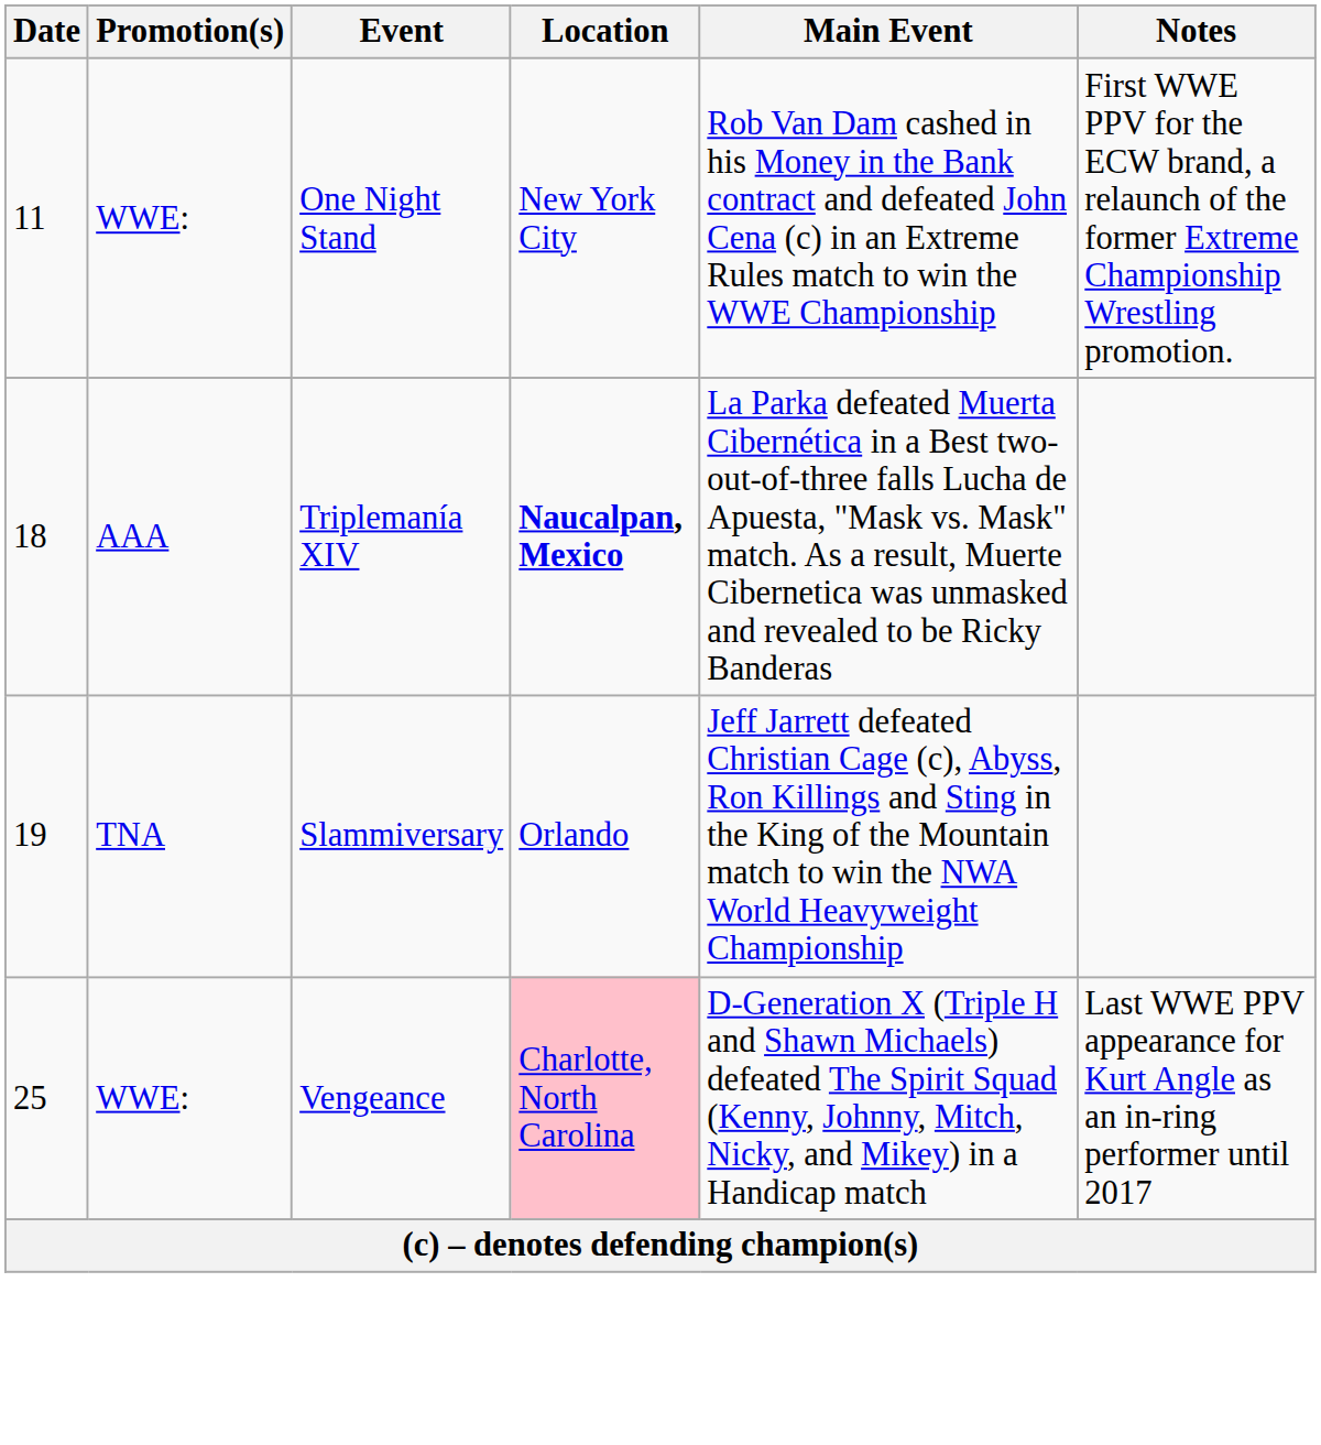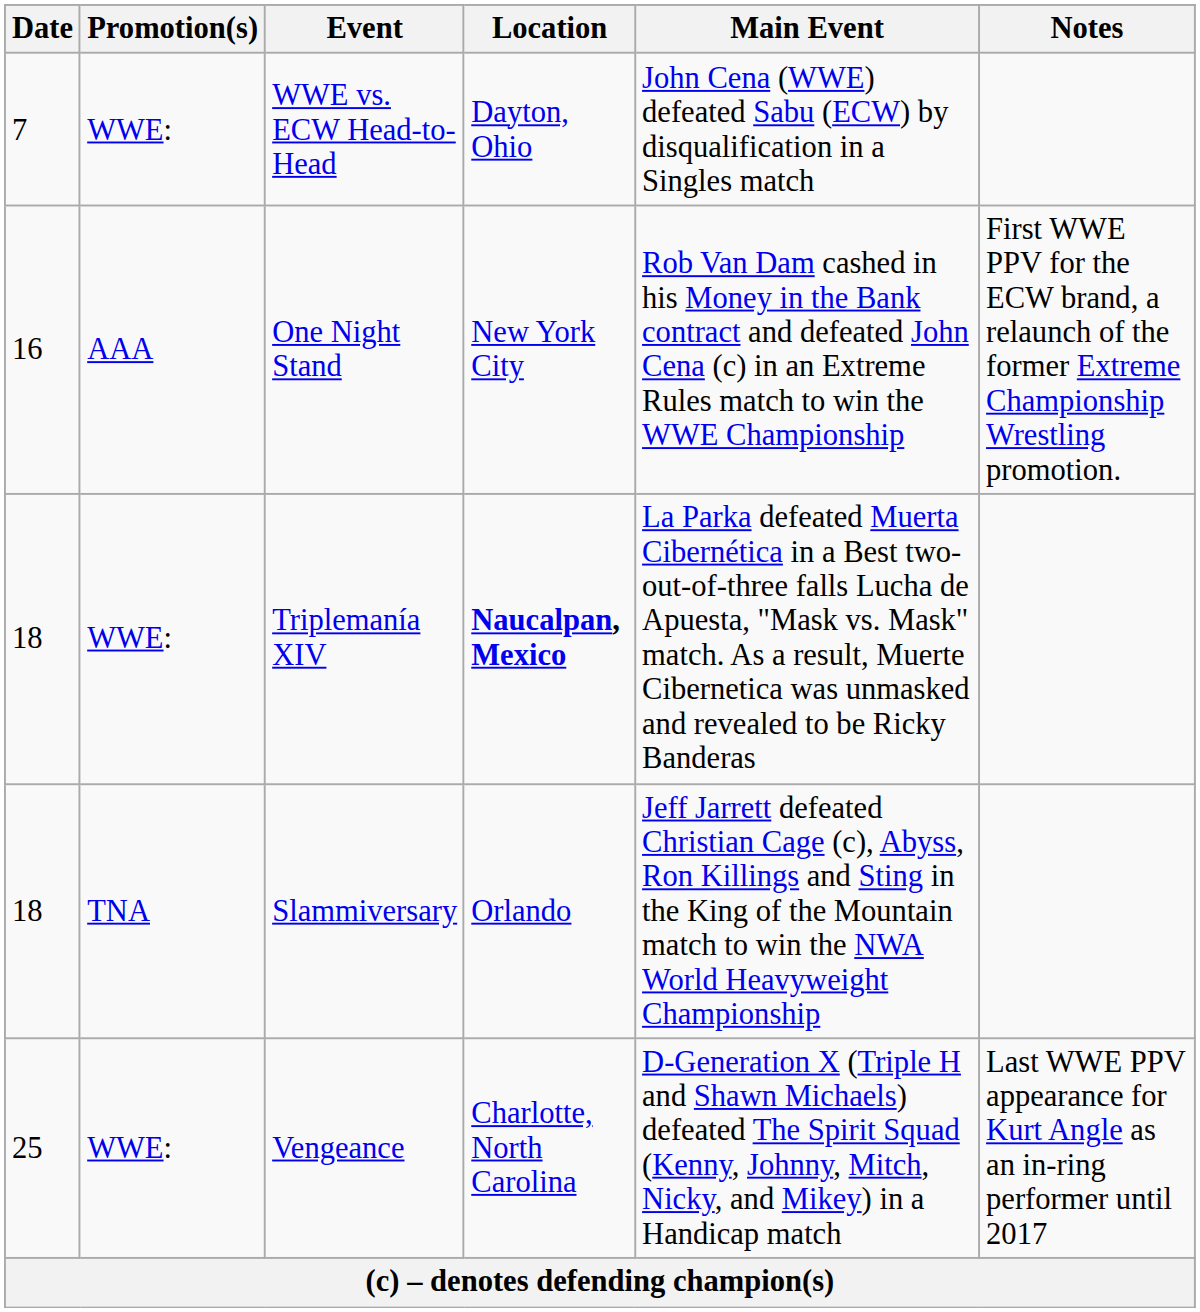 <table class="wikitable" style="width:100%;">
 <tr>
 <th width=5%>Date</th>
 <th width=5%>Promotion(s)</th>
 <th style="width:15%;">Event</th>
 <th style="width:15%;">Location</th>
 <th style="width:40%;">Main Event</th>
 <th style="width:20%;">Notes</th>
 </tr>
 <tr>
-<td>11</td>
+<td>7</td>
 <td><a href='#'>WWE</a>:<br></td>
+<td><a href='#'>WWE vs. ECW Head-to-Head</a></td>
+<td><a href='#'>Dayton, Ohio</a></td>
+<td><a href='#'>John Cena</a> (<a href='#'>WWE</a>) defeated <a href='#'>Sabu</a> (<a href='#'>ECW</a>) by disqualification in a Singles match</td>
+<td></td>
+</tr>
+<tr>
+<td>16</td>
+<td><a href='#'>AAA</a></td>
 <td><a href='#'>One Night Stand</a></td>
 <td><a href='#'>New York City</a></td>
 <td><a href='#'>Rob Van Dam</a> cashed in his <a href='#'>Money in the Bank contract</a> and defeated <a href='#'>John Cena</a> (c) in an Extreme Rules match to win the <a href='#'>WWE Championship</a></td>
 <td>First WWE PPV for the ECW brand, a relaunch of the former <a href='#'>Extreme Championship Wrestling</a> promotion.</td>
 </tr>
 <tr>
 <td>18</td>
-<td><a href='#'>AAA</a></td>
+<td><a href='#'>WWE</a>:<br></td>
 <td><a href='#'>Triplemanía XIV</a></td>
 <td><strong><a href='#'>Naucalpan</a>, <a href='#'>Mexico</a></strong></td>
 <td><a href='#'>La Parka</a> defeated <a href='#'>Muerta Cibernética</a> in a Best two-out-of-three falls Lucha de Apuesta, "Mask vs. Mask" match. As a result, Muerte Cibernetica was unmasked and revealed to be Ricky Banderas</td>
 <td></td>
 </tr>
 <tr>
-<td>19</td>
+<td>18</td>
 <td><a href='#'>TNA</a></td>
 <td><a href='#'>Slammiversary</a></td>
 <td><a href='#'>Orlando</a></td>
 <td><a href='#'>Jeff Jarrett</a> defeated <a href='#'>Christian Cage</a> (c), <a href='#'>Abyss</a>, <a href='#'>Ron Killings</a> and <a href='#'>Sting</a> in the King of the Mountain match to win the <a href='#'>NWA World Heavyweight Championship</a></td>
 <td></td>
 </tr>
 <tr>
 <td>25</td>
 <td><a href='#'>WWE</a>:<br></td>
 <td><a href='#'>Vengeance</a></td>
-<td style="background: pink;"><a href='#'>Charlotte, North Carolina</a></td>
+<td><a href='#'>Charlotte, North Carolina</a></td>
 <td><a href='#'>D-Generation X</a> (<a href='#'>Triple H</a> and <a href='#'>Shawn Michaels</a>) defeated <a href='#'>The Spirit Squad</a> (<a href='#'>Kenny</a>, <a href='#'>Johnny</a>, <a href='#'>Mitch</a>, <a href='#'>Nicky</a>, and <a href='#'>Mikey</a>) in a Handicap match</td>
 <td>Last WWE PPV appearance for <a href='#'>Kurt Angle</a> as an in-ring performer until 2017</td>
 </tr>
 <tr>
 <th colspan="6">(c) – denotes defending champion(s)</th>
 </tr>
 </table>
